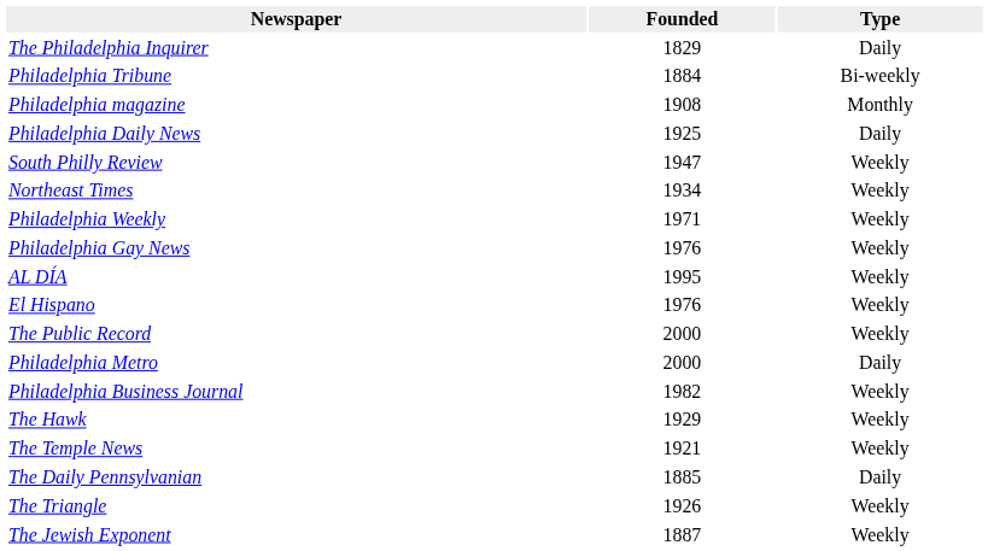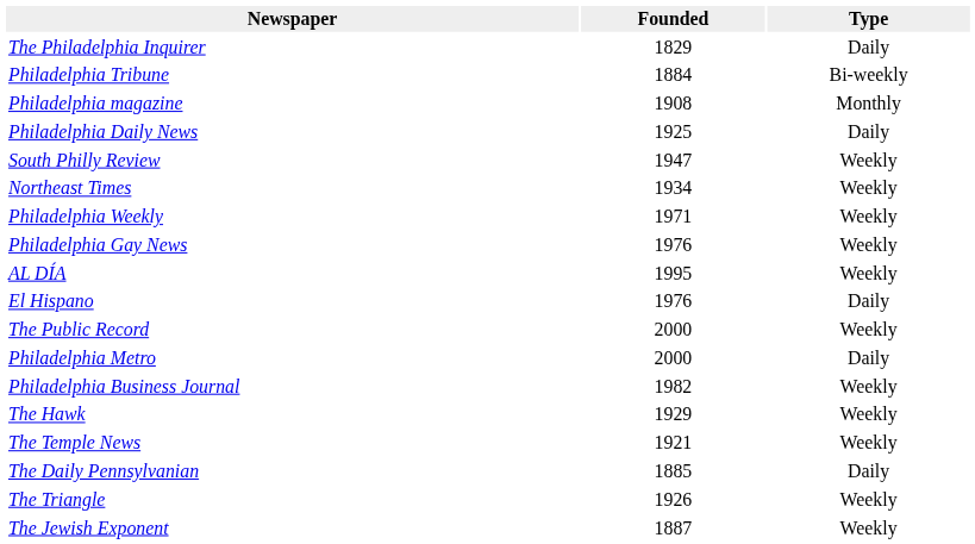 <table border=0 cellpadding=2 cellspacing=2 width=65%>
 <tr bgcolor=#EEEEEE>
 <th>Newspaper</th>
 <th>Founded</th>
 <th>Type</th>
 </tr>
 <tr>
 <td><em><a href='#'>The Philadelphia Inquirer</a></em></td>
 <td align=center>1829</td>
 <td align=center>Daily</td>
 </tr>
 <tr>
 <td><em><a href='#'>Philadelphia Tribune</a></em></td>
 <td align=center>1884</td>
 <td align=center>Bi-weekly</td>
 </tr>
 <tr>
 <td><em><a href='#'>Philadelphia magazine</a></em></td>
 <td align=center>1908</td>
 <td align=center>Monthly</td>
 </tr>
 <tr>
 <td><em><a href='#'>Philadelphia Daily News</a></em></td>
 <td align=center>1925</td>
 <td align=center>Daily</td>
 </tr>
 <tr>
 <td><em><a href='#'>South Philly Review</a></em></td>
 <td align=center>1947</td>
 <td align=center>Weekly</td>
 </tr>
 <tr>
 <td><em><a href='#'>Northeast Times</a></em></td>
 <td align=center>1934</td>
 <td align=center>Weekly</td>
 </tr>
 <tr>
 <td><em><a href='#'>Philadelphia Weekly</a></em></td>
 <td align=center>1971</td>
 <td align=center>Weekly</td>
 </tr>
 <tr>
 <td><em><a href='#'>Philadelphia Gay News</a></em></td>
 <td align=center>1976</td>
 <td align=center>Weekly</td>
 </tr>
 <tr>
 <td><em><a href='#'>AL DÍA</a></em></td>
 <td align=center>1995</td>
 <td align=center>Weekly</td>
 </tr>
 <tr>
 <td><em><a href='#'>El Hispano</a></em></td>
 <td align=center>1976</td>
-<td align=center>Weekly</td>
+<td align=center>Daily</td>
 </tr>
 <tr>
 <td><em><a href='#'>The Public Record</a></em></td>
 <td align=center>2000</td>
 <td align=center>Weekly</td>
 </tr>
 <tr>
 <td><em><a href='#'>Philadelphia Metro</a></em></td>
 <td align=center>2000</td>
 <td align=center>Daily</td>
 </tr>
 <tr>
 <td><em><a href='#'>Philadelphia Business Journal</a></em></td>
 <td align=center>1982</td>
 <td align=center>Weekly</td>
 </tr>
 <tr>
 <td><em><a href='#'>The Hawk</a></em></td>
 <td align=center>1929</td>
 <td align=center>Weekly</td>
 </tr>
 <tr>
 <td><em><a href='#'>The Temple News</a></em></td>
 <td align=center>1921</td>
 <td align=center>Weekly</td>
 </tr>
 <tr>
 <td><em><a href='#'>The Daily Pennsylvanian</a></em></td>
 <td align=center>1885</td>
 <td align=center>Daily</td>
 </tr>
 <tr>
 <td><em><a href='#'>The Triangle</a></em></td>
 <td align=center>1926</td>
 <td align=center>Weekly</td>
 </tr>
 <tr>
 <td><em><a href='#'>The Jewish Exponent</a></em></td>
 <td align=center>1887</td>
 <td align=center>Weekly</td>
 </tr>
 </table>
